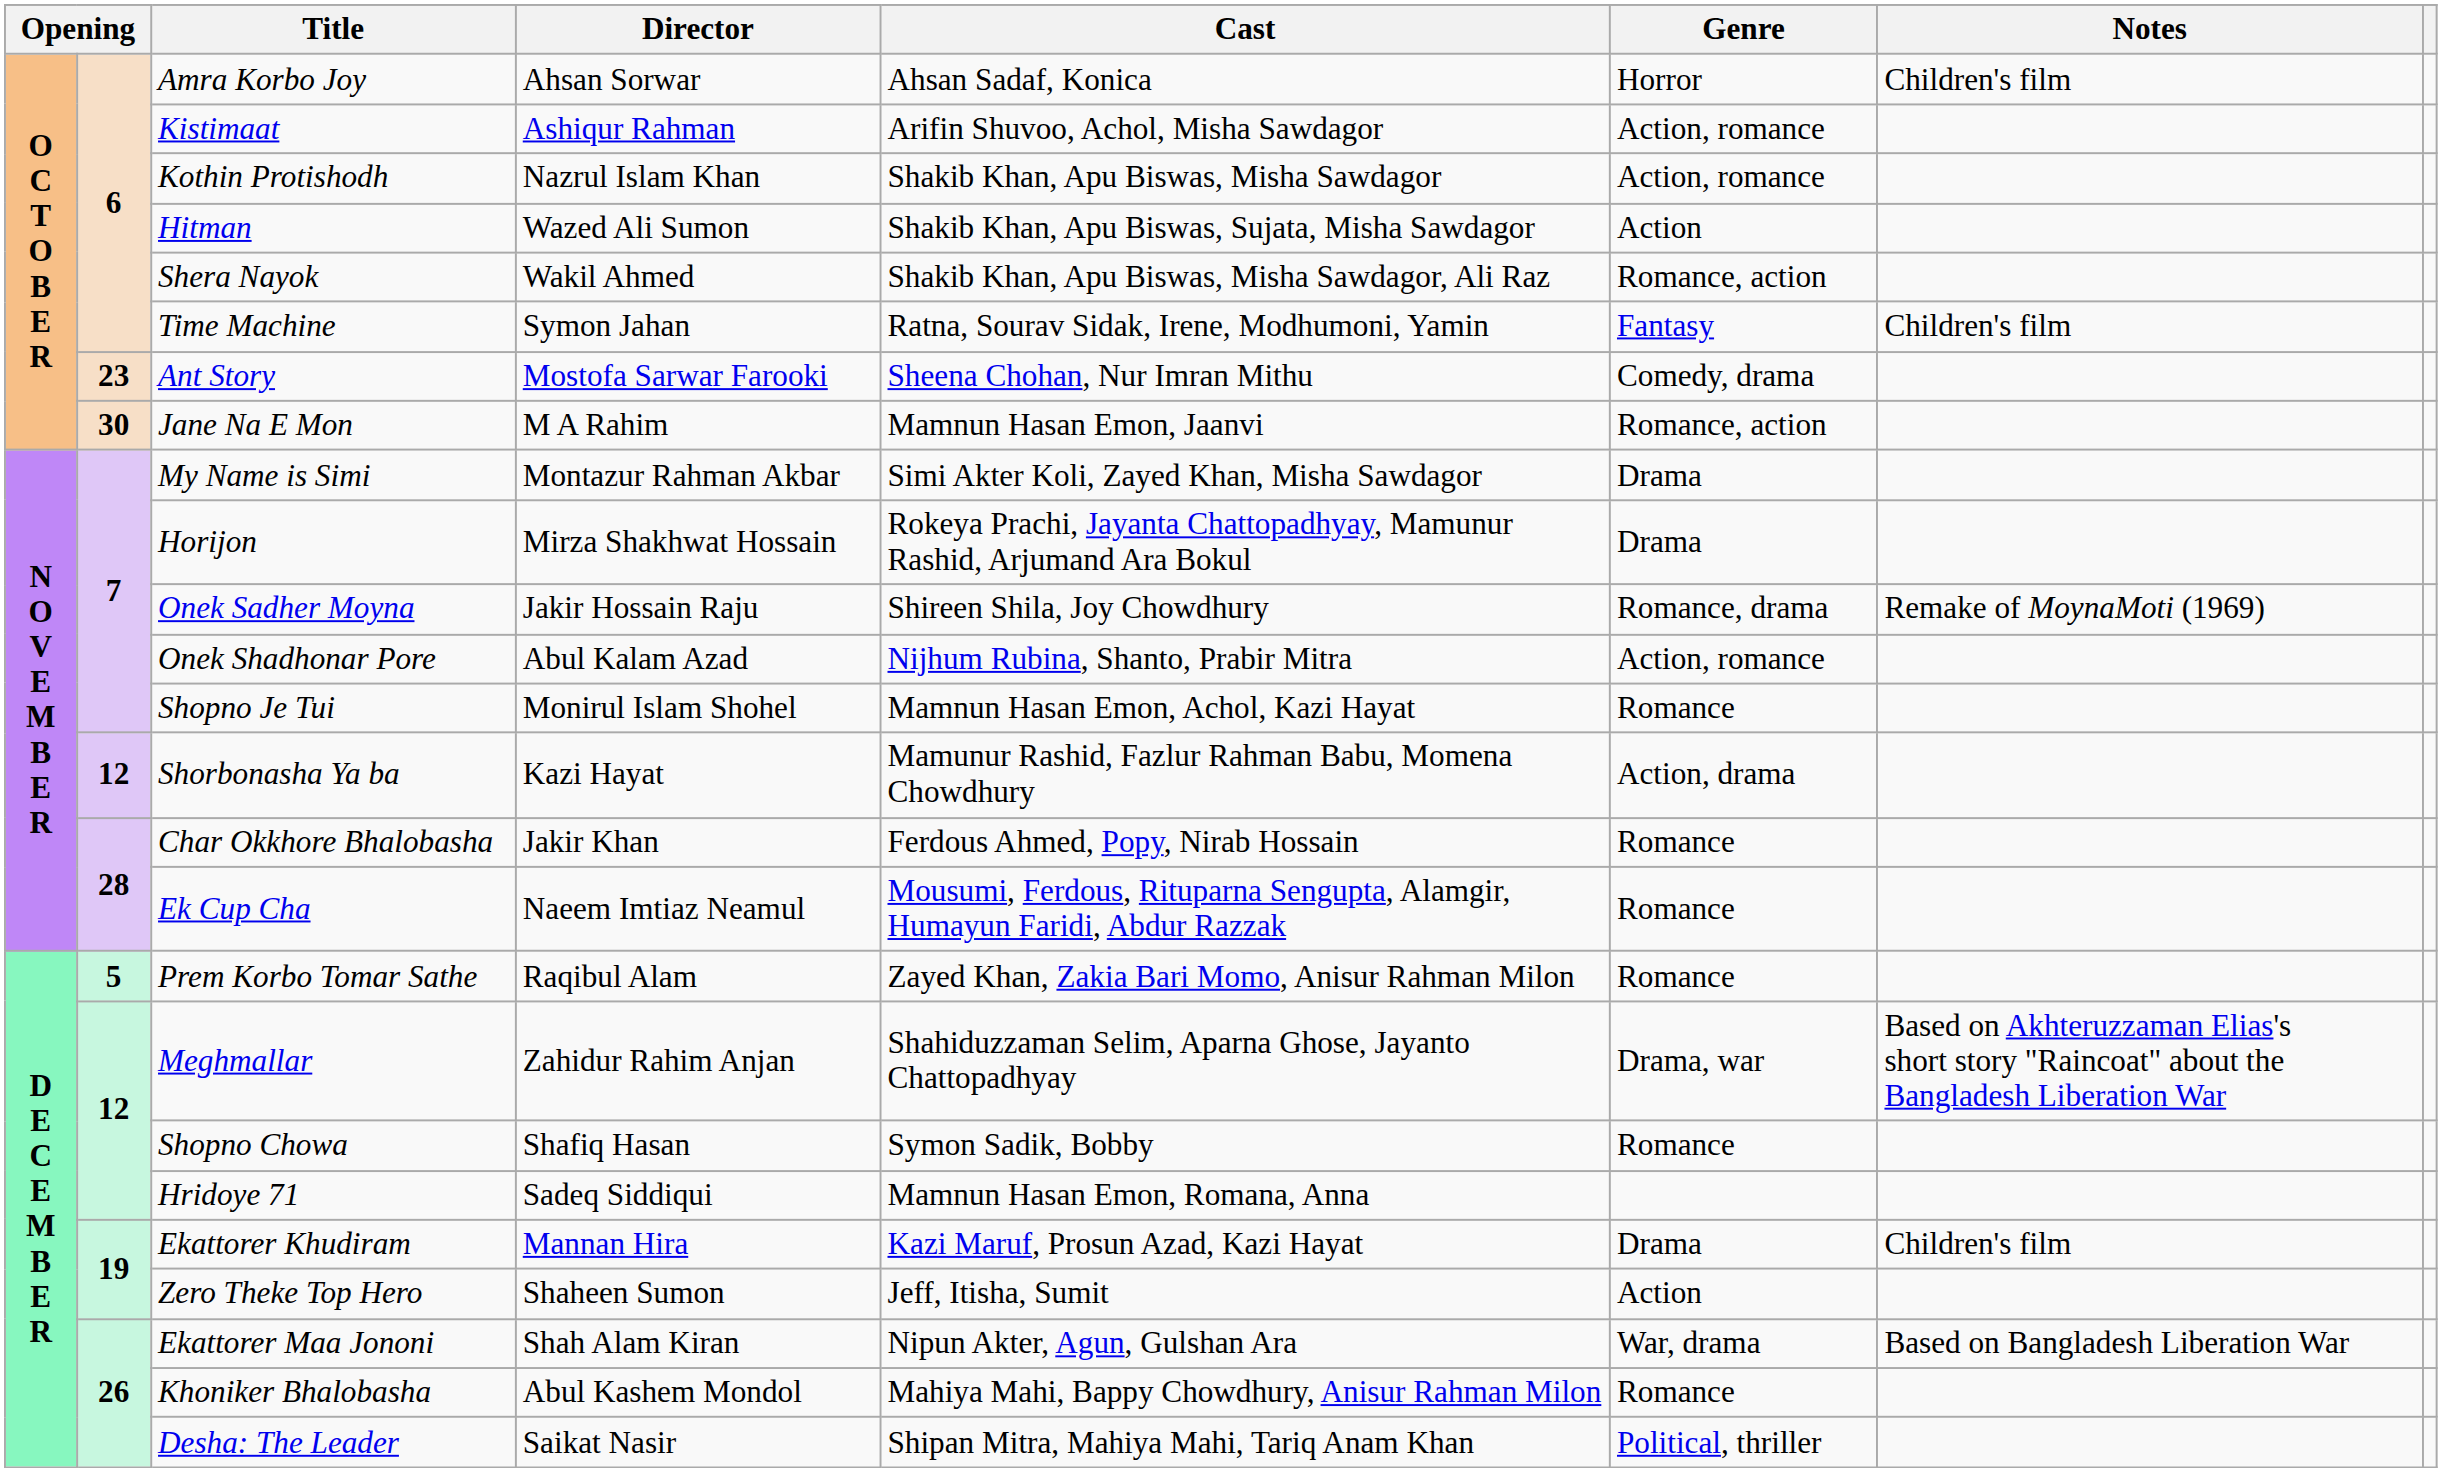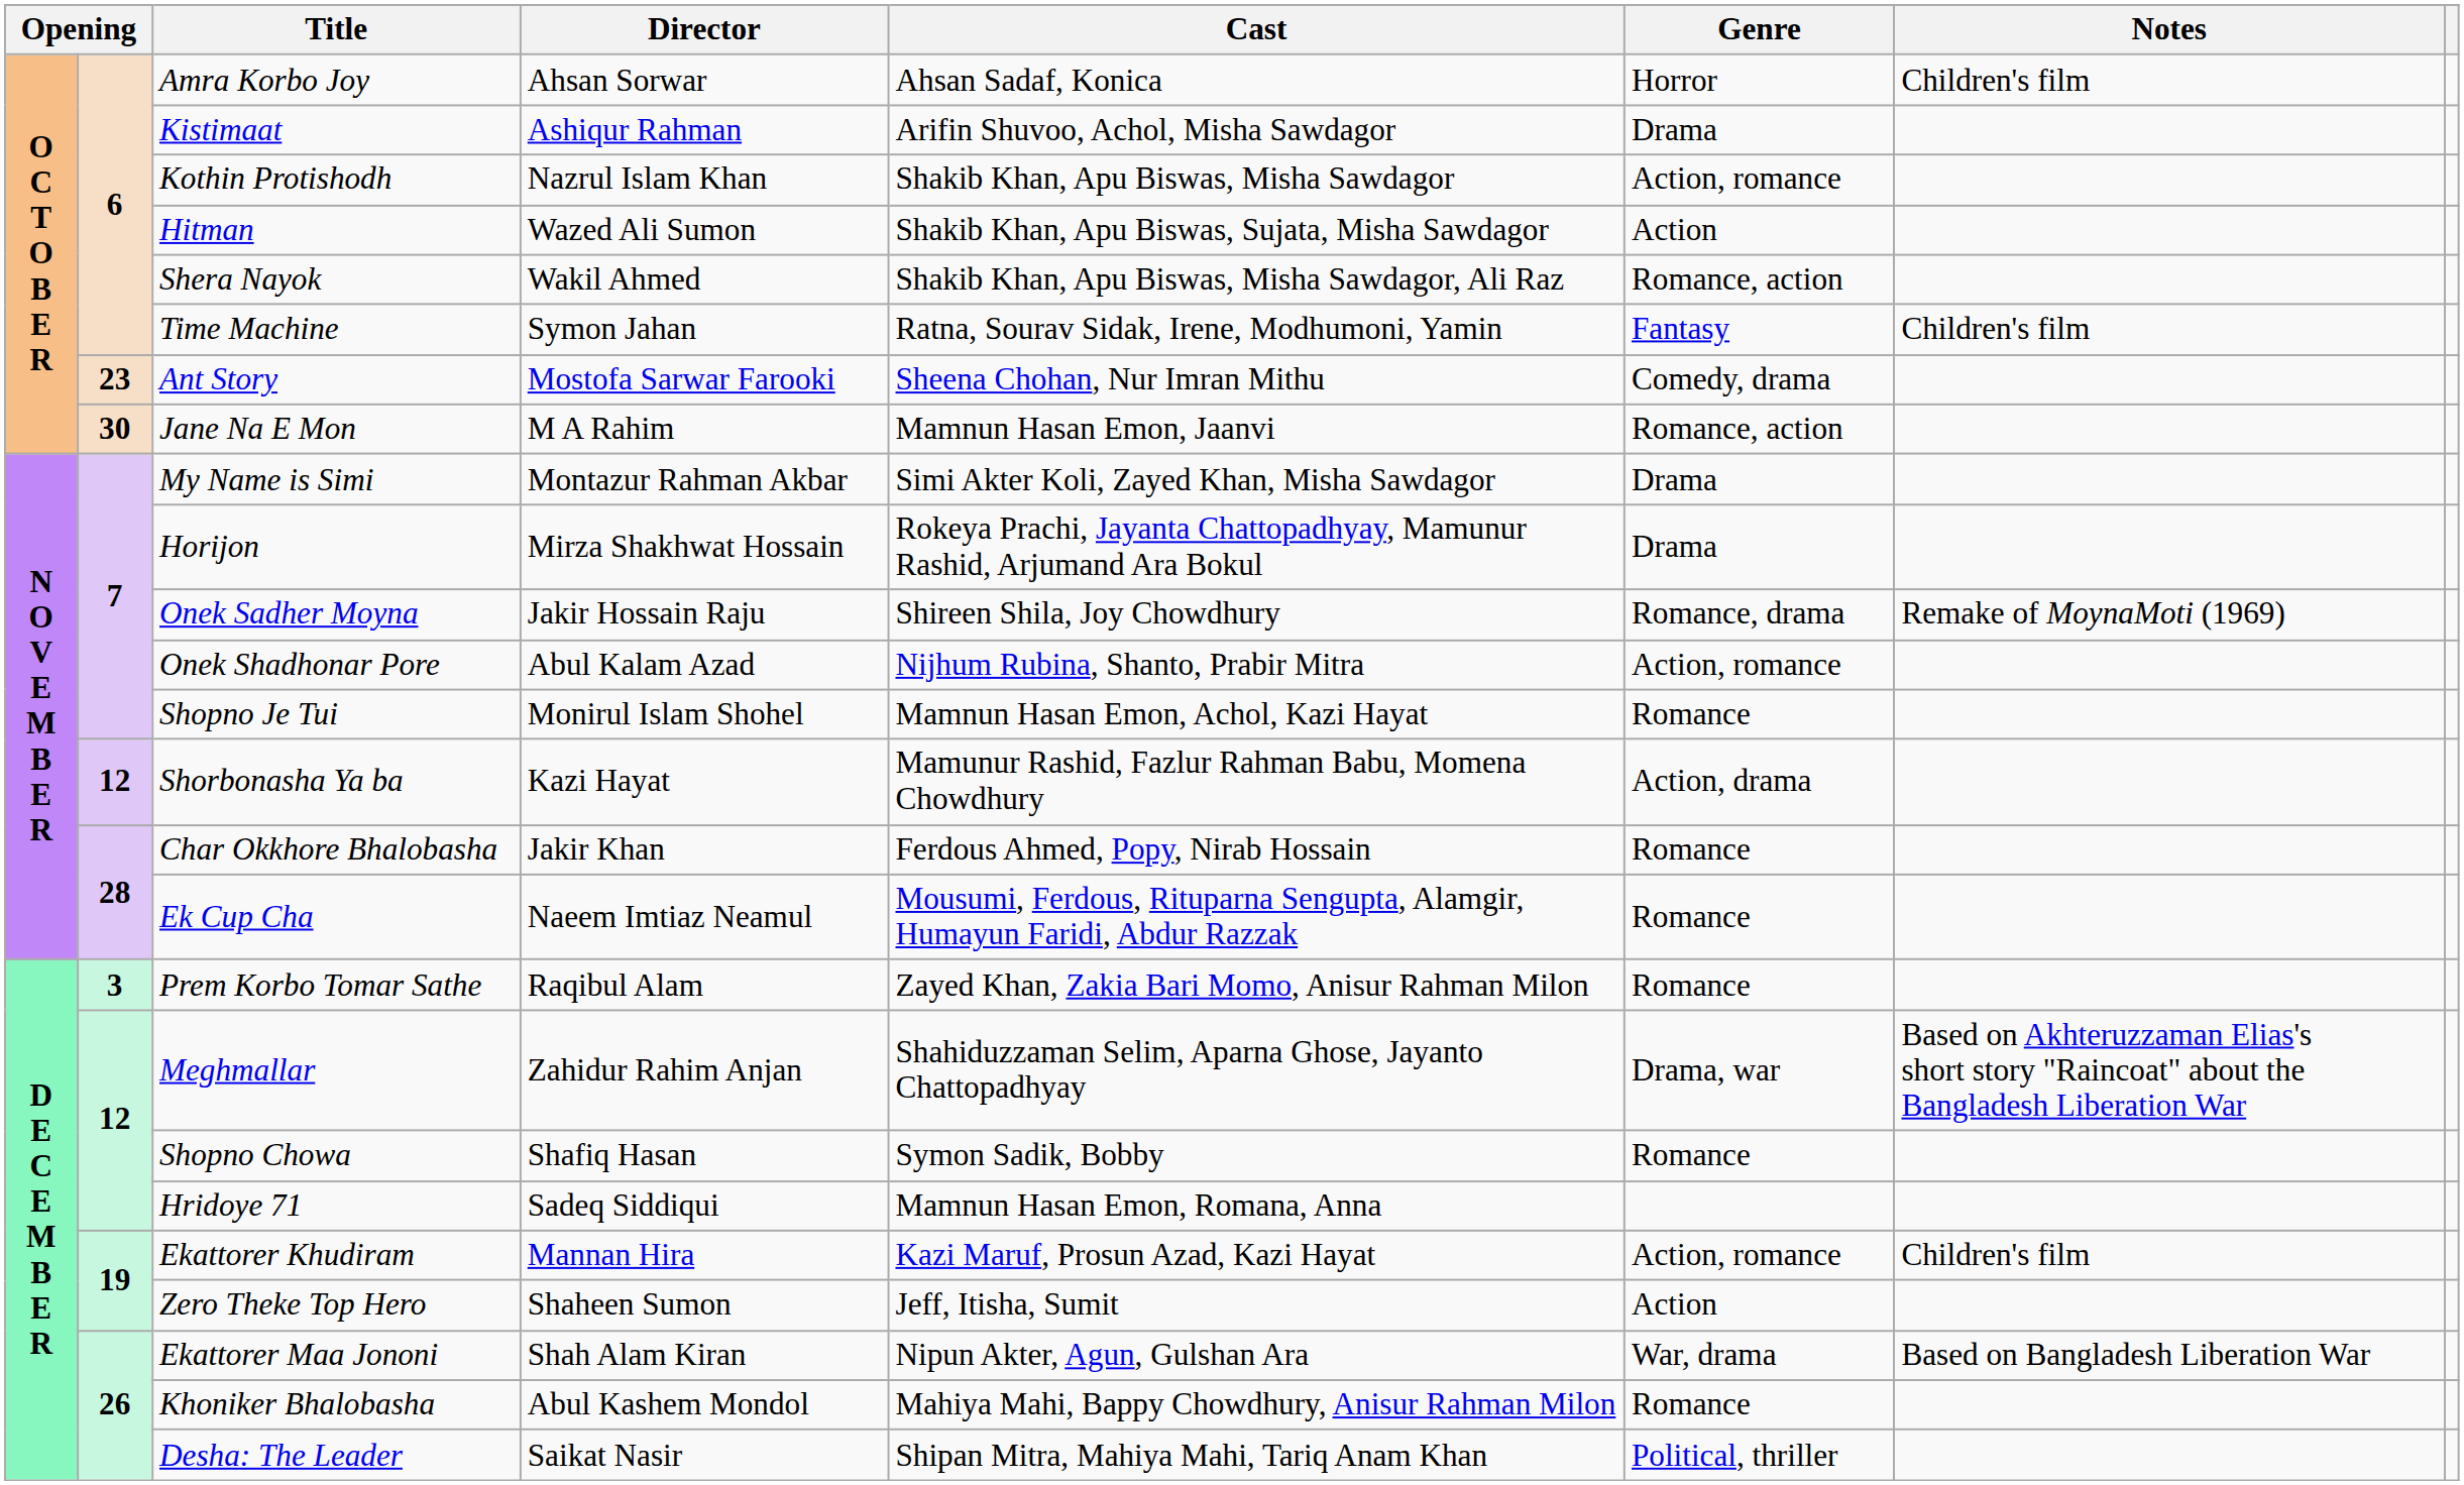 <table class="wikitable sortable">
 <tr>
 <th colspan="2" style="width:6%;">Opening</th>
 <th style="width:15%;">Title</th>
 <th style="width:15%;">Director</th>
 <th style="width:30%;">Cast</th>
 <th style="width:11%;">Genre</th>
 <th>Notes</th>
 <th></th>
 </tr>
 <tr>
 <th rowspan="8" style="text-align:center; background:#f7bf87">O<br>C<br>T<br>O<br>B<br>E<br>R</th>
 <td rowspan="6" style="text-align:center; background:#f7dfc7"><strong>6</strong></td>
 <td><em>Amra Korbo Joy</em></td>
 <td>Ahsan Sorwar</td>
 <td>Ahsan Sadaf, Konica</td>
 <td>Horror</td>
 <td>Children's film</td>
 <td></td>
 </tr>
 <tr>
 <td><em><a href='#'>Kistimaat</a></em></td>
 <td><a href='#'>Ashiqur Rahman</a></td>
 <td>Arifin Shuvoo, Achol, Misha Sawdagor</td>
-<td>Action, romance</td>
+<td>Drama</td>
 <td></td>
 <td></td>
 </tr>
 <tr>
 <td><em>Kothin Protishodh</em></td>
 <td>Nazrul Islam Khan</td>
 <td>Shakib Khan, Apu Biswas, Misha Sawdagor</td>
 <td>Action, romance</td>
 <td></td>
 <td></td>
 </tr>
 <tr>
 <td><em><a href='#'>Hitman</a></em></td>
 <td>Wazed Ali Sumon</td>
 <td>Shakib Khan, Apu Biswas, Sujata, Misha Sawdagor</td>
 <td>Action</td>
 <td></td>
 <td></td>
 </tr>
 <tr>
 <td><em>Shera Nayok</em></td>
 <td>Wakil Ahmed</td>
 <td>Shakib Khan, Apu Biswas, Misha Sawdagor, Ali Raz</td>
 <td>Romance, action</td>
 <td></td>
 <td></td>
 </tr>
 <tr>
 <td><em>Time Machine</em></td>
 <td>Symon Jahan</td>
 <td>Ratna, Sourav Sidak, Irene, Modhumoni, Yamin</td>
 <td><a href='#'>Fantasy</a></td>
 <td>Children's film</td>
 <td></td>
 </tr>
 <tr>
 <td rowspan="1" style="text-align:center; background:#f7dfc7"><strong>23</strong></td>
 <td><em><a href='#'>Ant Story</a></em></td>
 <td><a href='#'>Mostofa Sarwar Farooki</a></td>
 <td><a href='#'>Sheena Chohan</a>, Nur Imran Mithu</td>
 <td>Comedy, drama</td>
 <td></td>
 <td></td>
 </tr>
 <tr>
 <td rowspan="1" style="text-align:center; background:#f7dfc7"><strong>30</strong></td>
 <td><em>Jane Na E Mon</em></td>
 <td>M A Rahim</td>
 <td>Mamnun Hasan Emon, Jaanvi</td>
 <td>Romance, action</td>
 <td></td>
 <td></td>
 </tr>
 <tr>
 <th rowspan="8" style="text-align:center; background:#bf87f7">N<br>O<br>V<br>E<br>M<br>B<br>E<br>R</th>
 <td rowspan="5" style="text-align:center; background:#dfc7f7"><strong>7</strong></td>
 <td><em>My Name is Simi</em></td>
 <td>Montazur Rahman Akbar</td>
 <td>Simi Akter Koli, Zayed Khan, Misha Sawdagor</td>
 <td>Drama</td>
 <td></td>
 <td></td>
 </tr>
 <tr>
 <td><em>Horijon</em></td>
 <td>Mirza Shakhwat Hossain</td>
 <td>Rokeya Prachi, <a href='#'>Jayanta Chattopadhyay</a>, Mamunur Rashid, Arjumand Ara Bokul</td>
 <td>Drama</td>
 <td></td>
 <td></td>
 </tr>
 <tr>
 <td><em><a href='#'>Onek Sadher Moyna</a></em></td>
 <td>Jakir Hossain Raju</td>
 <td>Shireen Shila, Joy Chowdhury</td>
 <td>Romance, drama</td>
 <td>Remake of <em>MoynaMoti</em> (1969)</td>
 <td></td>
 </tr>
 <tr>
 <td><em>Onek Shadhonar Pore</em></td>
 <td>Abul Kalam Azad</td>
 <td><a href='#'>Nijhum Rubina</a>, Shanto, Prabir Mitra</td>
 <td>Action, romance</td>
 <td></td>
 <td></td>
 </tr>
 <tr>
 <td><em>Shopno Je Tui</em></td>
 <td>Monirul Islam Shohel</td>
 <td>Mamnun Hasan Emon, Achol, Kazi Hayat</td>
 <td>Romance</td>
 <td></td>
 <td></td>
 </tr>
 <tr>
 <td rowspan="1" style="text-align:center; background:#dfc7f7"><strong>12</strong></td>
 <td><em>Shorbonasha Ya ba</em></td>
 <td>Kazi Hayat</td>
 <td>Mamunur Rashid, Fazlur Rahman Babu, Momena Chowdhury</td>
 <td>Action, drama</td>
 <td></td>
 <td></td>
 </tr>
 <tr>
 <td rowspan="2" style="text-align:center; background:#dfc7f7"><strong>28</strong></td>
 <td><em>Char Okkhore Bhalobasha</em></td>
 <td>Jakir Khan</td>
 <td>Ferdous Ahmed, <a href='#'>Popy</a>, Nirab Hossain</td>
 <td>Romance</td>
 <td></td>
 <td></td>
 </tr>
 <tr>
 <td><em><a href='#'>Ek Cup Cha</a></em></td>
 <td>Naeem Imtiaz Neamul</td>
 <td><a href='#'>Mousumi</a>, <a href='#'>Ferdous</a>, <a href='#'>Rituparna Sengupta</a>, Alamgir,<br><a href='#'>Humayun Faridi</a>, <a href='#'>Abdur Razzak</a></td>
 <td>Romance</td>
 <td></td>
 <td></td>
 </tr>
 <tr>
 <th rowspan="11" style="text-align:center; background:#87f7bf">D<br>E<br>C<br>E<br>M<br>B<br>E<br>R</th>
-<td rowspan="1" style="text-align:center; background:#c7f7df"><strong>5</strong></td>
+<td rowspan="1" style="text-align:center; background:#c7f7df"><strong>3</strong></td>
 <td><em>Prem Korbo Tomar Sathe</em></td>
 <td>Raqibul Alam</td>
 <td>Zayed Khan, <a href='#'>Zakia Bari Momo</a>, Anisur Rahman Milon</td>
 <td>Romance</td>
 <td></td>
 <td></td>
 </tr>
 <tr>
 <td rowspan="3" style="text-align:center; background:#c7f7df"><strong>12</strong></td>
 <td><em><a href='#'>Meghmallar</a></em></td>
 <td>Zahidur Rahim Anjan</td>
 <td>Shahiduzzaman Selim, Aparna Ghose, Jayanto Chattopadhyay</td>
 <td>Drama, war</td>
 <td>Based on <a href='#'>Akhteruzzaman Elias</a>'s <br> short story "Raincoat" about the <a href='#'>Bangladesh Liberation War</a></td>
 <td></td>
 </tr>
 <tr>
 <td><em>Shopno Chowa</em></td>
 <td>Shafiq Hasan</td>
 <td>Symon Sadik, Bobby</td>
 <td>Romance</td>
 <td></td>
 <td></td>
 </tr>
 <tr>
 <td><em>Hridoye 71</em></td>
 <td>Sadeq Siddiqui</td>
 <td>Mamnun Hasan Emon, Romana, Anna</td>
 <td></td>
 <td></td>
 <td></td>
 </tr>
 <tr>
 <td rowspan="2" style="text-align:center; background:#c7f7df"><strong>19</strong></td>
 <td><em>Ekattorer Khudiram</em></td>
 <td><a href='#'>Mannan Hira</a></td>
 <td><a href='#'>Kazi Maruf</a>, Prosun Azad, Kazi Hayat</td>
-<td>Drama</td>
+<td>Action, romance</td>
 <td>Children's film</td>
 <td></td>
 </tr>
 <tr>
 <td><em>Zero Theke Top Hero</em></td>
 <td>Shaheen Sumon</td>
 <td>Jeff, Itisha, Sumit</td>
 <td>Action</td>
 <td></td>
 <td></td>
 </tr>
 <tr>
 <td rowspan="3" style="text-align:center; background:#c7f7df"><strong>26</strong></td>
 <td><em>Ekattorer Maa Jononi</em></td>
 <td>Shah Alam Kiran</td>
 <td>Nipun Akter, <a href='#'>Agun</a>, Gulshan Ara</td>
 <td>War, drama</td>
 <td>Based on Bangladesh Liberation War</td>
 <td></td>
 </tr>
 <tr>
 <td><em>Khoniker Bhalobasha</em></td>
 <td>Abul Kashem Mondol</td>
 <td>Mahiya Mahi, Bappy Chowdhury, <a href='#'>Anisur Rahman Milon</a></td>
 <td>Romance</td>
 <td></td>
 <td></td>
 </tr>
 <tr>
 <td><em><a href='#'>Desha: The Leader</a></em></td>
 <td>Saikat Nasir</td>
 <td>Shipan Mitra, Mahiya Mahi, Tariq Anam Khan</td>
 <td><a href='#'>Political</a>, thriller</td>
 <td></td>
 <td></td>
 </tr>
 </table>
